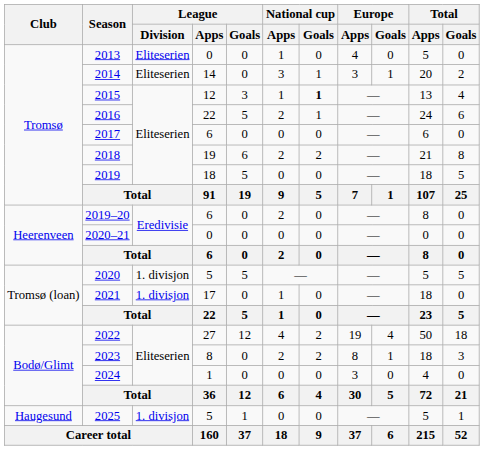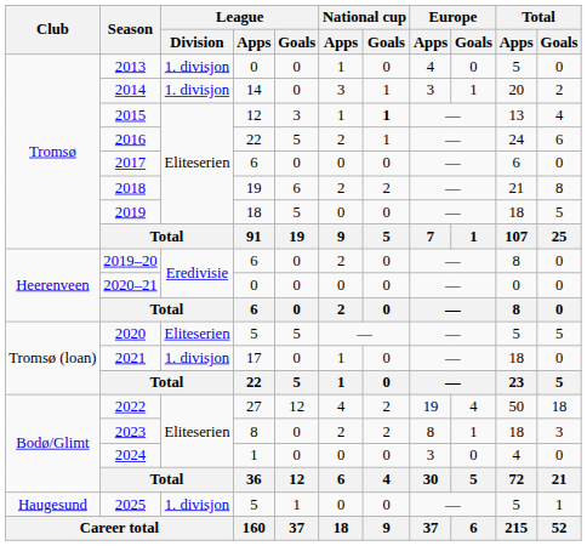 <table class="wikitable" style="text-align: center;">
 <tr>
 <th rowspan=2>Club</th>
 <th rowspan=2>Season</th>
 <th colspan=3>League</th>
 <th colspan=2>National cup</th>
 <th colspan=2>Europe</th>
 <th colspan=2>Total</th>
 </tr>
 <tr>
 <th>Division</th>
 <th>Apps</th>
 <th>Goals</th>
 <th>Apps</th>
 <th>Goals</th>
 <th>Apps</th>
 <th>Goals</th>
 <th>Apps</th>
 <th>Goals</th>
 </tr>
 <tr>
 <td rowspan=8><a href='#'>Tromsø</a></td>
 <td><a href='#'>2013</a></td>
-<td><a href='#'>Eliteserien</a></td>
+<td><a href='#'>1. divisjon</a></td>
 <td>0</td>
 <td>0</td>
 <td>1</td>
 <td>0</td>
 <td>4</td>
 <td>0</td>
 <td>5</td>
 <td>0</td>
 </tr>
 <tr>
 <td><a href='#'>2014</a></td>
-<td>Eliteserien</td>
+<td><a href='#'>1. divisjon</a></td>
 <td>14</td>
 <td>0</td>
 <td>3</td>
 <td>1</td>
 <td>3</td>
 <td>1</td>
 <td>20</td>
 <td>2</td>
 </tr>
 <tr>
 <td><a href='#'>2015</a></td>
 <td rowspan=5>Eliteserien</td>
 <td>12</td>
 <td>3</td>
 <td>1</td>
 <td><strong>1</strong></td>
 <td colspan=2>—</td>
 <td>13</td>
 <td>4</td>
 </tr>
 <tr>
 <td><a href='#'>2016</a></td>
 <td>22</td>
 <td>5</td>
 <td>2</td>
 <td>1</td>
 <td colspan=2>—</td>
 <td>24</td>
 <td>6</td>
 </tr>
 <tr>
 <td><a href='#'>2017</a></td>
 <td>6</td>
 <td>0</td>
 <td>0</td>
 <td>0</td>
 <td colspan=2>—</td>
 <td>6</td>
 <td>0</td>
 </tr>
 <tr>
 <td><a href='#'>2018</a></td>
 <td>19</td>
 <td>6</td>
 <td>2</td>
 <td>2</td>
 <td colspan=2>—</td>
 <td>21</td>
 <td>8</td>
 </tr>
 <tr>
 <td><a href='#'>2019</a></td>
 <td>18</td>
 <td>5</td>
 <td>0</td>
 <td>0</td>
 <td colspan=2>—</td>
 <td>18</td>
 <td>5</td>
 </tr>
 <tr>
 <th colspan=2>Total</th>
 <th>91</th>
 <th>19</th>
 <th>9</th>
 <th>5</th>
 <th>7</th>
 <th>1</th>
 <th>107</th>
 <th>25</th>
 </tr>
 <tr>
 <td rowspan=3><a href='#'>Heerenveen</a></td>
 <td><a href='#'>2019–20</a></td>
 <td rowspan=2><a href='#'>Eredivisie</a></td>
 <td>6</td>
 <td>0</td>
 <td>2</td>
 <td>0</td>
 <td colspan=2>—</td>
 <td>8</td>
 <td>0</td>
 </tr>
 <tr>
 <td><a href='#'>2020–21</a></td>
 <td>0</td>
 <td>0</td>
 <td>0</td>
 <td>0</td>
 <td colspan=2>—</td>
 <td>0</td>
 <td>0</td>
 </tr>
 <tr>
 <th colspan=2>Total</th>
 <th>6</th>
 <th>0</th>
 <th>2</th>
 <th>0</th>
 <th colspan=2>—</th>
 <th>8</th>
 <th>0</th>
 </tr>
 <tr>
 <td rowspan=3>Tromsø (loan)</td>
 <td><a href='#'>2020</a></td>
-<td>1. divisjon</td>
+<td><a href='#'>Eliteserien</a></td>
 <td>5</td>
 <td>5</td>
 <td colspan="2">—</td>
 <td colspan=2>—</td>
 <td>5</td>
 <td>5</td>
 </tr>
 <tr>
 <td><a href='#'>2021</a></td>
 <td><a href='#'>1. divisjon</a></td>
 <td>17</td>
 <td>0</td>
 <td>1</td>
 <td>0</td>
 <td colspan=2>—</td>
 <td>18</td>
 <td>0</td>
 </tr>
 <tr>
 <th colspan=2>Total</th>
 <th>22</th>
 <th>5</th>
 <th>1</th>
 <th>0</th>
 <th colspan=2>—</th>
 <th>23</th>
 <th>5</th>
 </tr>
 <tr>
 <td rowspan=4><a href='#'>Bodø/Glimt</a></td>
 <td><a href='#'>2022</a></td>
 <td rowspan="3">Eliteserien</td>
 <td>27</td>
 <td>12</td>
 <td>4</td>
 <td>2</td>
 <td>19</td>
 <td>4</td>
 <td>50</td>
 <td>18</td>
 </tr>
 <tr>
 <td><a href='#'>2023</a></td>
 <td>8</td>
 <td>0</td>
 <td>2</td>
 <td>2</td>
 <td>8</td>
 <td>1</td>
 <td>18</td>
 <td>3</td>
 </tr>
 <tr>
 <td><a href='#'>2024</a></td>
 <td>1</td>
 <td>0</td>
 <td>0</td>
 <td>0</td>
 <td>3</td>
 <td>0</td>
 <td>4</td>
 <td>0</td>
 </tr>
 <tr>
 <th colspan=2>Total</th>
 <th>36</th>
 <th>12</th>
 <th>6</th>
 <th>4</th>
 <th>30</th>
 <th>5</th>
 <th>72</th>
 <th>21</th>
 </tr>
 <tr>
 <td><a href='#'>Haugesund</a></td>
 <td><a href='#'>2025</a></td>
 <td><a href='#'>1. divisjon</a></td>
 <td>5</td>
 <td>1</td>
 <td>0</td>
 <td>0</td>
 <td colspan=2>—</td>
 <td>5</td>
 <td>1</td>
 </tr>
 <tr>
 <th colspan=3>Career total</th>
 <th>160</th>
 <th>37</th>
 <th>18</th>
 <th>9</th>
 <th>37</th>
 <th>6</th>
 <th>215</th>
 <th>52</th>
 </tr>
 </table>
